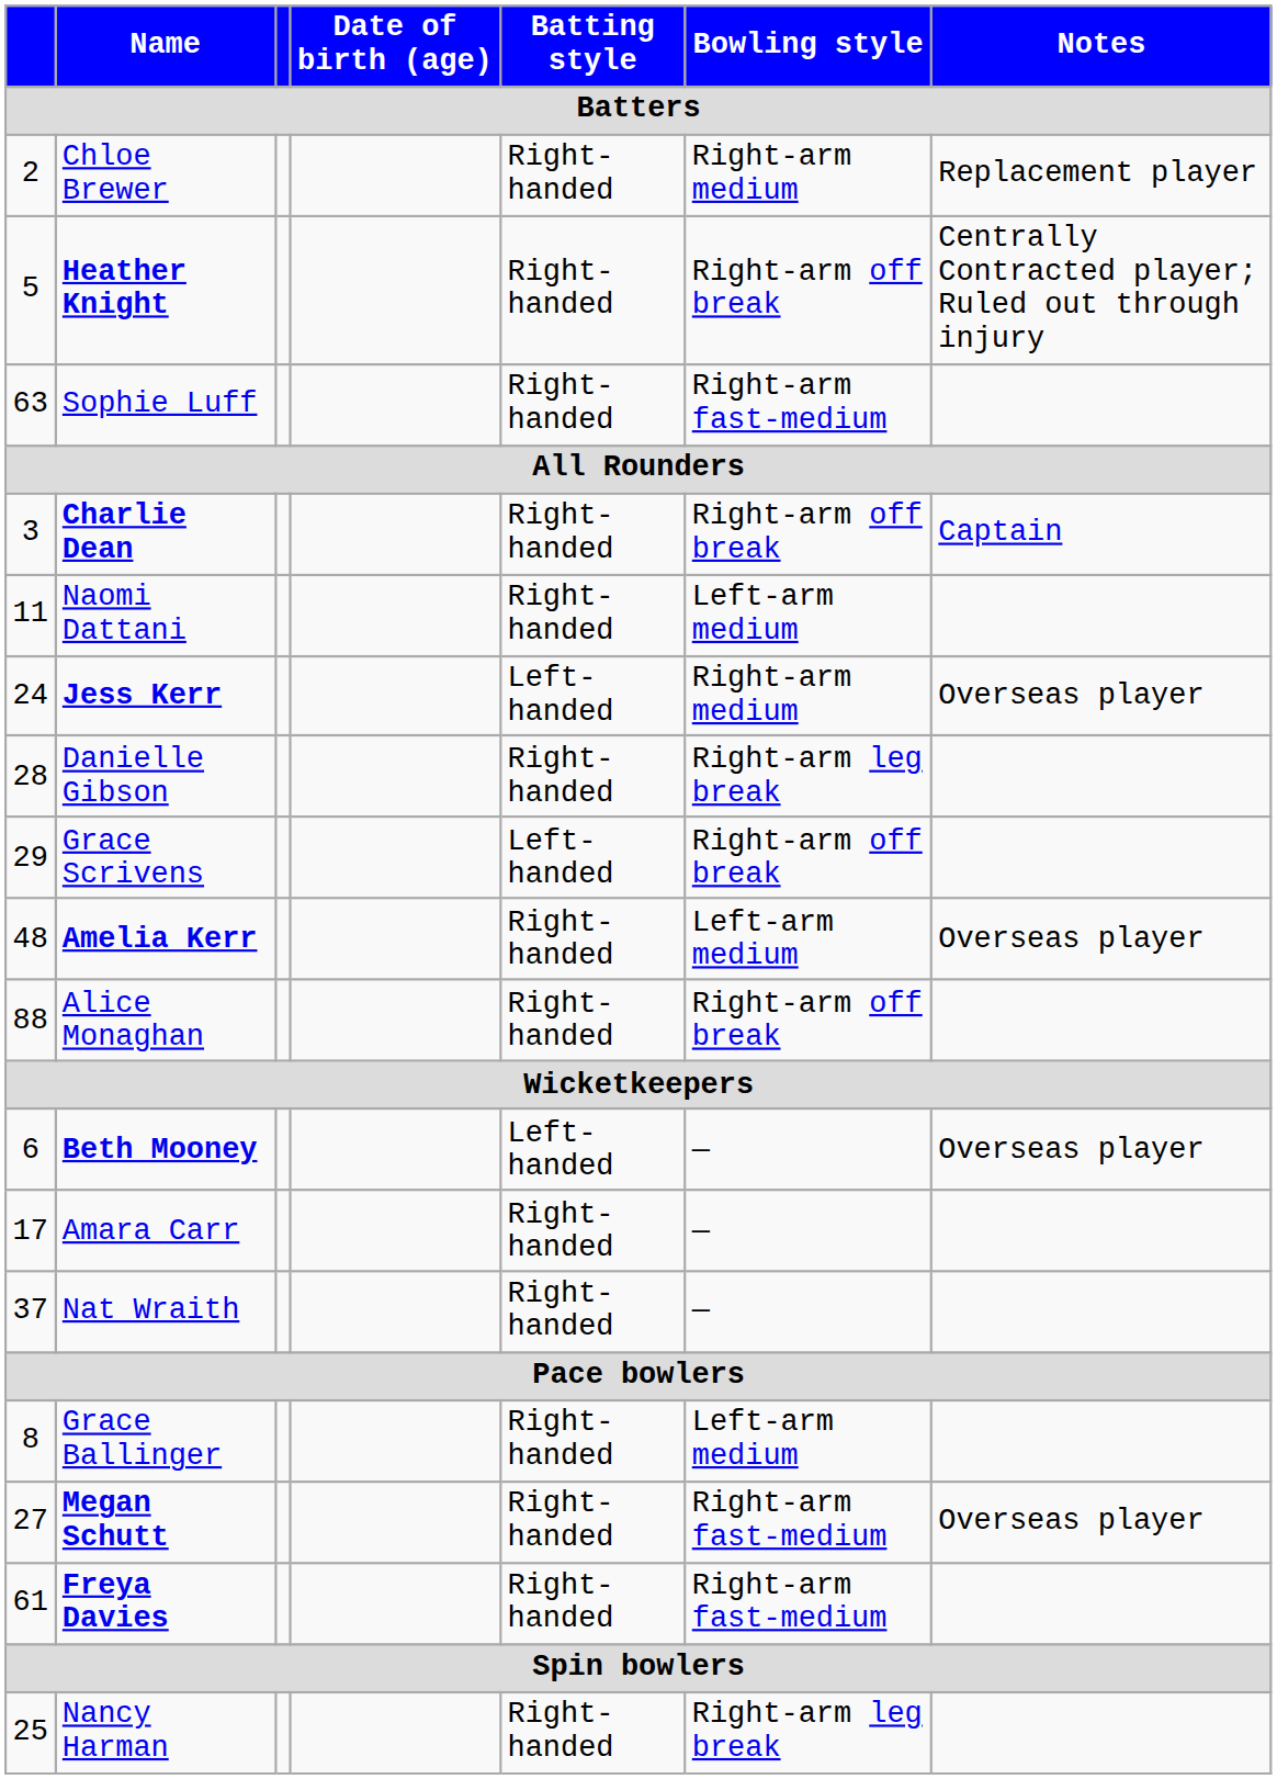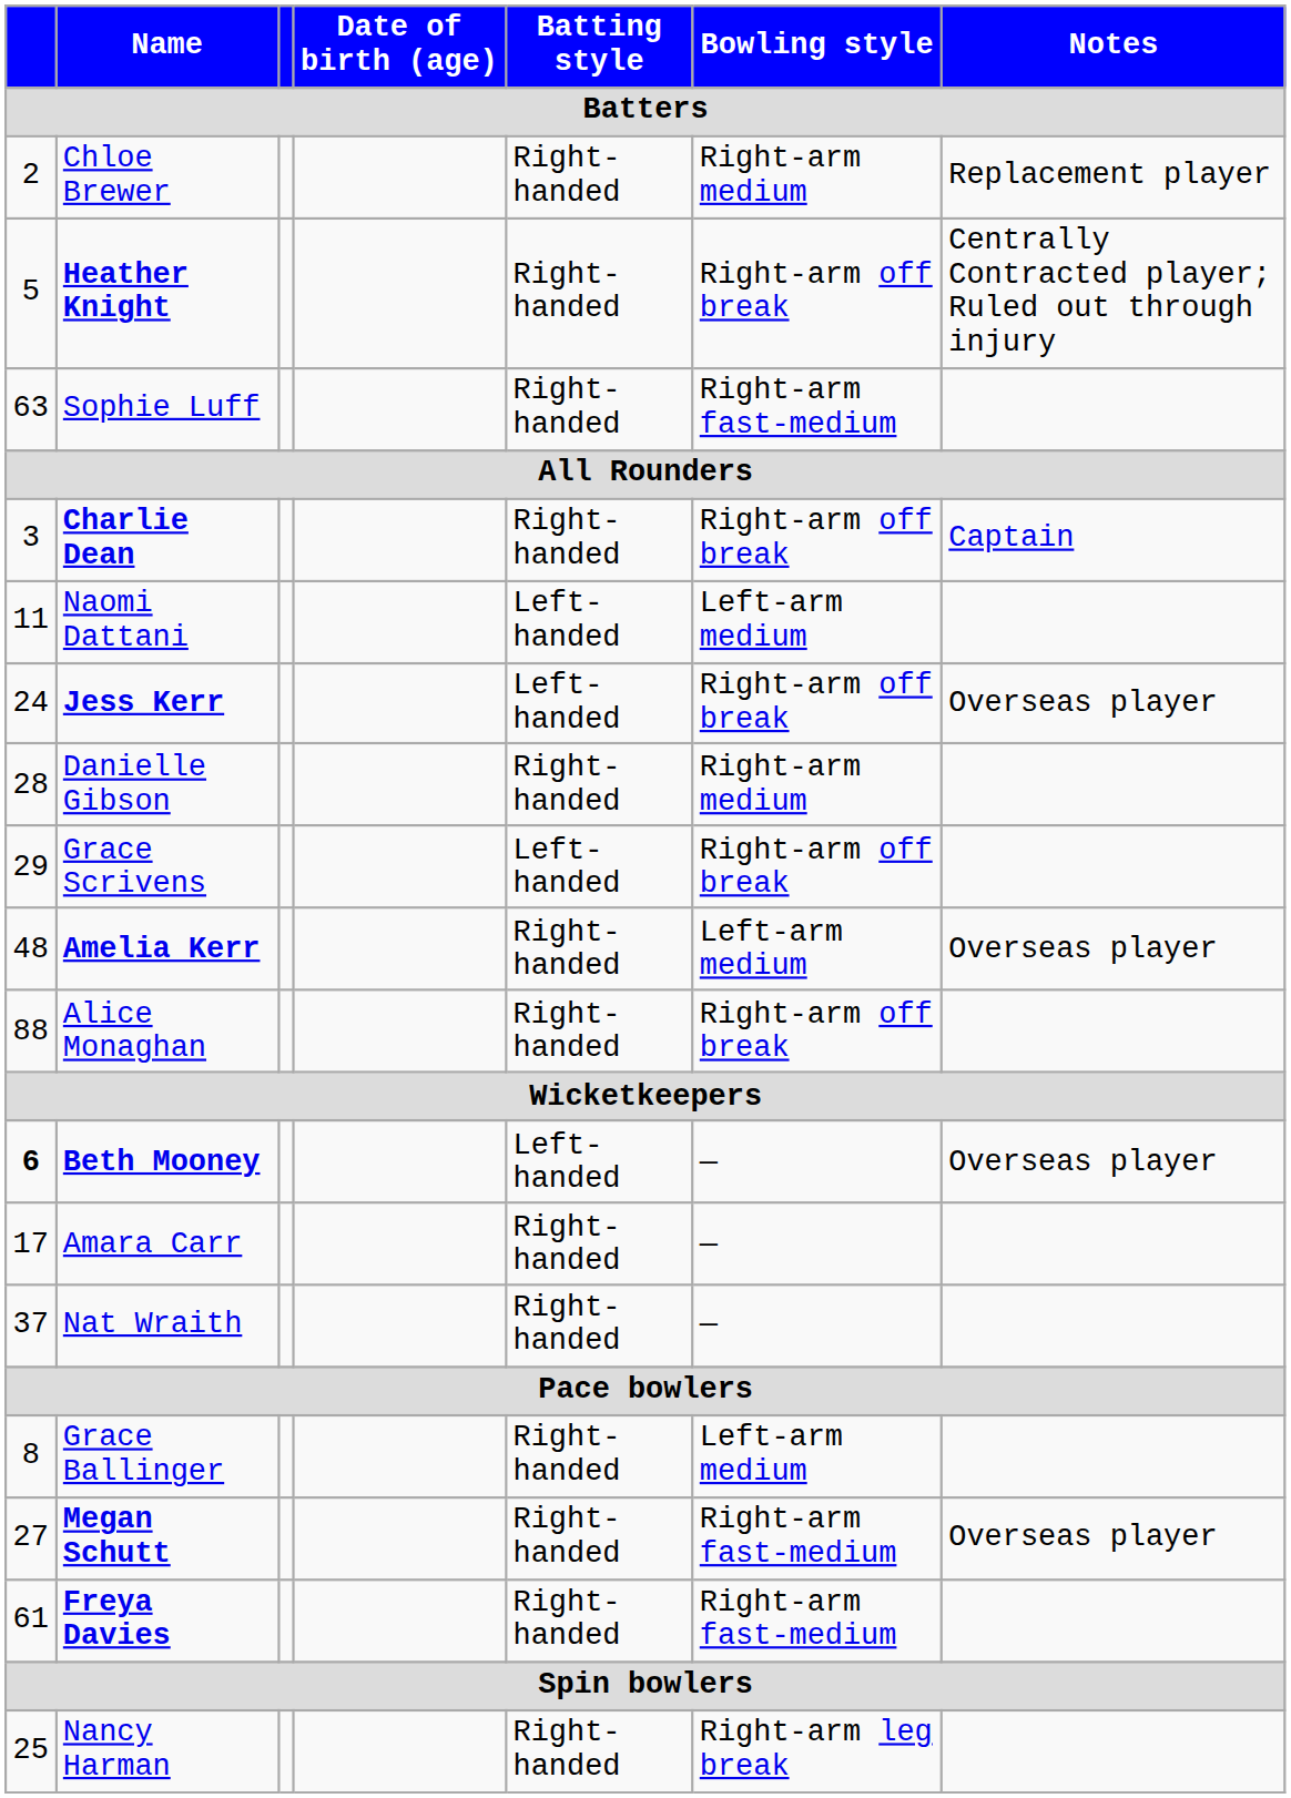 <table class="wikitable" style="font-size:95%;" width="85%">
 <tr>
 <th style="background:blue; color:white"></th>
 <th style="background:blue; color:white">Name</th>
 <th style="background:blue; color:white"></th>
 <th style="background:blue; color:white">Date of birth (age)</th>
 <th style="background:blue; color:white">Batting style</th>
 <th style="background:blue; color:white">Bowling style</th>
 <th style="background:blue; color:white">Notes</th>
 </tr>
 <tr>
 <th colspan="7" style="background: #DCDCDC" align=right>Batters</th>
 </tr>
 <tr>
 <td style="text-align:center">2</td>
 <td><a href='#'>Chloe Brewer</a></td>
 <td style="text-align:center"></td>
 <td></td>
 <td>Right-handed</td>
 <td>Right-arm <a href='#'>medium</a></td>
 <td>Replacement player</td>
 </tr>
 <tr>
 <td style="text-align:center">5</td>
 <td><strong><a href='#'>Heather Knight</a></strong></td>
 <td style="text-align:center"></td>
 <td></td>
 <td>Right-handed</td>
 <td>Right-arm <a href='#'>off break</a></td>
 <td>Centrally Contracted player; <br> Ruled out through injury</td>
 </tr>
 <tr>
 <td style="text-align:center">63</td>
 <td><a href='#'>Sophie Luff</a></td>
 <td style="text-align:center"></td>
 <td></td>
 <td>Right-handed</td>
 <td>Right-arm <a href='#'>fast-medium</a></td>
 <td></td>
 </tr>
 <tr>
 <th colspan="7" style="background: #DCDCDC" align=right>All Rounders</th>
 </tr>
 <tr>
 <td style="text-align:center">3</td>
 <td><strong><a href='#'>Charlie Dean</a></strong></td>
 <td style="text-align:center"></td>
 <td></td>
 <td>Right-handed</td>
 <td>Right-arm <a href='#'>off break</a></td>
 <td><a href='#'>Captain</a></td>
 </tr>
 <tr>
 <td style="text-align:center">11</td>
 <td><a href='#'>Naomi Dattani</a></td>
 <td style="text-align:center"></td>
 <td></td>
-<td>Right-handed</td>
+<td>Left-handed</td>
 <td>Left-arm <a href='#'>medium</a></td>
 <td></td>
 </tr>
 <tr>
 <td style="text-align:center">24</td>
 <td><strong><a href='#'>Jess Kerr</a></strong></td>
 <td style="text-align:center"></td>
 <td></td>
 <td>Left-handed</td>
-<td>Right-arm <a href='#'>medium</a></td>
+<td>Right-arm <a href='#'>off break</a></td>
 <td>Overseas player</td>
 </tr>
 <tr>
 <td style="text-align:center">28</td>
 <td><a href='#'>Danielle Gibson</a></td>
 <td style="text-align:center"></td>
 <td></td>
 <td>Right-handed</td>
-<td>Right-arm <a href='#'>leg break</a></td>
+<td>Right-arm <a href='#'>medium</a></td>
 <td></td>
 </tr>
 <tr>
 <td style="text-align:center">29</td>
 <td><a href='#'>Grace Scrivens</a></td>
 <td style="text-align:center"></td>
 <td></td>
 <td>Left-handed</td>
 <td>Right-arm <a href='#'>off break</a></td>
 <td></td>
 </tr>
 <tr>
 <td style="text-align:center">48</td>
 <td><strong><a href='#'>Amelia Kerr</a></strong></td>
 <td style="text-align:center"></td>
 <td></td>
 <td>Right-handed</td>
 <td>Left-arm <a href='#'>medium</a></td>
 <td>Overseas player</td>
 </tr>
 <tr>
 <td style="text-align:center">88</td>
 <td><a href='#'>Alice Monaghan</a></td>
 <td style="text-align:center"></td>
 <td></td>
 <td>Right-handed</td>
 <td>Right-arm <a href='#'>off break</a></td>
 <td></td>
 </tr>
 <tr>
 <th colspan="7" style="background: #DCDCDC" align=right>Wicketkeepers</th>
 </tr>
 <tr>
-<td style="text-align:center">6</td>
+<td style="text-align:center"><strong>6</strong></td>
 <td><strong><a href='#'>Beth Mooney</a></strong></td>
 <td style="text-align:center"></td>
 <td></td>
 <td>Left-handed</td>
 <td>—</td>
 <td>Overseas player</td>
 </tr>
 <tr>
 <td style="text-align:center">17</td>
 <td><a href='#'>Amara Carr</a></td>
 <td style="text-align:center"></td>
 <td></td>
 <td>Right-handed</td>
 <td>—</td>
 <td></td>
 </tr>
 <tr>
 <td style="text-align:center">37</td>
 <td><a href='#'>Nat Wraith</a></td>
 <td style="text-align:center"></td>
 <td></td>
 <td>Right-handed</td>
 <td>—</td>
 <td></td>
 </tr>
 <tr>
 <th colspan="7" style="background: #DCDCDC" align=right>Pace bowlers</th>
 </tr>
 <tr>
 <td style="text-align:center">8</td>
 <td><a href='#'>Grace Ballinger</a></td>
 <td style="text-align:center"></td>
 <td></td>
 <td>Right-handed</td>
 <td>Left-arm <a href='#'>medium</a></td>
 <td></td>
 </tr>
 <tr>
 <td style="text-align:center">27</td>
 <td><strong><a href='#'>Megan Schutt</a></strong></td>
 <td style="text-align:center"></td>
 <td></td>
 <td>Right-handed</td>
 <td>Right-arm <a href='#'>fast-medium</a></td>
 <td>Overseas player</td>
 </tr>
 <tr>
 <td style="text-align:center">61</td>
 <td><strong><a href='#'>Freya Davies</a></strong></td>
 <td style="text-align:center"></td>
 <td></td>
 <td>Right-handed</td>
 <td>Right-arm <a href='#'>fast-medium</a></td>
 <td></td>
 </tr>
 <tr>
 <th colspan="7" style="background: #DCDCDC" align=right>Spin bowlers</th>
 </tr>
 <tr>
 <td style="text-align:center">25</td>
 <td><a href='#'>Nancy Harman</a></td>
 <td style="text-align:center"></td>
 <td></td>
 <td>Right-handed</td>
 <td>Right-arm <a href='#'>leg break</a></td>
 <td></td>
 </tr>
 </table>
